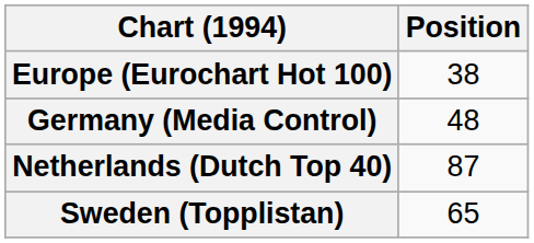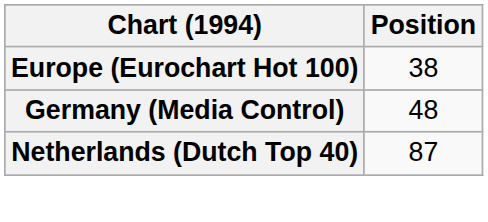 <table class="wikitable sortable plainrowheaders" style="text-align:center">
 <tr>
 <th scope="col">Chart (1994)</th>
 <th scope="col">Position</th>
 </tr>
 <tr>
 <th scope="row">Europe (Eurochart Hot 100)</th>
 <td>38</td>
 </tr>
 <tr>
 <th scope="row">Germany (Media Control)</th>
 <td>48</td>
 </tr>
 <tr>
 <th scope="row">Netherlands (Dutch Top 40)</th>
 <td>87</td>
 </tr>
-<tr>
-<th scope="row">Sweden (Topplistan)</th>
-<td>65</td>
-</tr>
 </table>
